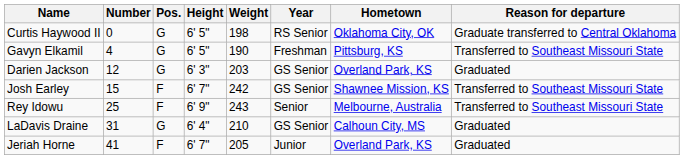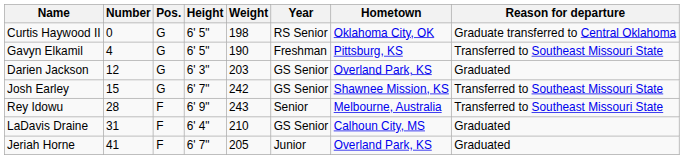 <table class="wikitable sortable" border="1">
 <tr>
 <th>Name</th>
 <th>Number</th>
 <th>Pos.</th>
 <th>Height</th>
 <th>Weight</th>
 <th>Year</th>
 <th>Hometown</th>
 <th class="unsortable">Reason for departure</th>
 </tr>
 <tr>
 <td>Curtis Haywood II</td>
 <td>0</td>
 <td>G</td>
 <td>6' 5"</td>
 <td>198</td>
 <td>RS Senior</td>
 <td><a href='#'>Oklahoma City, OK</a></td>
 <td>Graduate transferred to <a href='#'>Central Oklahoma</a></td>
 </tr>
 <tr>
 <td>Gavyn Elkamil</td>
 <td>4</td>
 <td>G</td>
 <td>6' 5"</td>
 <td>190</td>
 <td>Freshman</td>
 <td><a href='#'>Pittsburg, KS</a></td>
 <td>Transferred to <a href='#'>Southeast Missouri State</a></td>
 </tr>
 <tr>
 <td>Darien Jackson</td>
 <td>12</td>
 <td>G</td>
 <td>6' 3"</td>
 <td>203</td>
 <td>GS Senior</td>
 <td><a href='#'>Overland Park, KS</a></td>
 <td>Graduated</td>
 </tr>
 <tr>
 <td>Josh Earley</td>
 <td>15</td>
-<td>F</td>
+<td>G</td>
 <td>6' 7"</td>
 <td>242</td>
 <td>GS Senior</td>
 <td><a href='#'>Shawnee Mission, KS</a></td>
 <td>Transferred to <a href='#'>Southeast Missouri State</a></td>
 </tr>
 <tr>
 <td>Rey Idowu</td>
-<td>25</td>
+<td>28</td>
 <td>F</td>
 <td>6' 9"</td>
 <td>243</td>
 <td>Senior</td>
 <td><a href='#'>Melbourne, Australia</a></td>
 <td>Transferred to <a href='#'>Southeast Missouri State</a></td>
 </tr>
 <tr>
 <td>LaDavis Draine</td>
 <td>31</td>
-<td>G</td>
+<td>F</td>
 <td>6' 4"</td>
 <td>210</td>
 <td>GS Senior</td>
 <td><a href='#'>Calhoun City, MS</a></td>
 <td>Graduated</td>
 </tr>
 <tr>
 <td>Jeriah Horne</td>
 <td>41</td>
 <td>F</td>
 <td>6' 7"</td>
 <td>205</td>
 <td>Junior</td>
 <td><a href='#'>Overland Park, KS</a></td>
 <td>Graduated</td>
 </tr>
 </table>
